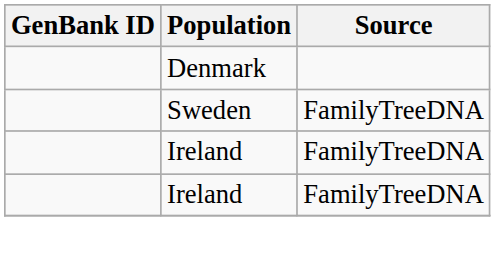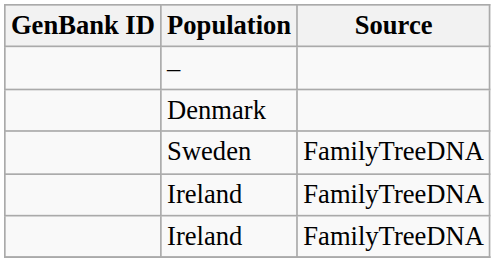 <table class="wikitable sortable">
 <tr>
 <th scope="col">GenBank ID</th>
 <th scope="col">Population</th>
 <th scope="col">Source</th>
+</tr>
+<tr>
+<td></td>
+<td>–</td>
+<td></td>
 </tr>
 <tr>
 <td></td>
 <td>Denmark</td>
 <td></td>
 </tr>
 <tr>
 <td></td>
 <td>Sweden</td>
 <td>FamilyTreeDNA</td>
 </tr>
 <tr>
 <td></td>
 <td>Ireland</td>
 <td>FamilyTreeDNA</td>
 </tr>
 <tr>
 <td></td>
 <td>Ireland</td>
 <td>FamilyTreeDNA</td>
 </tr>
 <tr>
 </tr>
 </table>
